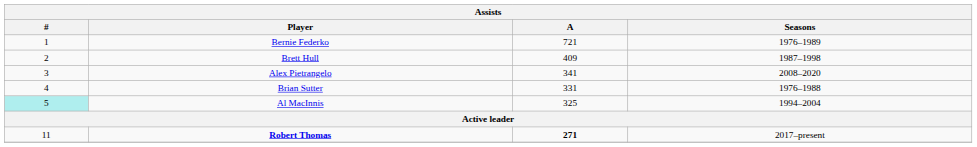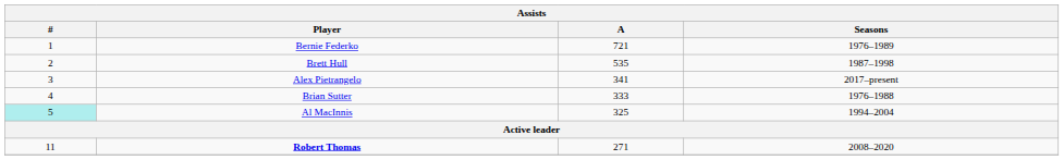 <table class="wikitable" style="text-align: center; font-size: 95%" width="80%">
 <tr>
 <th colspan="4">Assists</th>
 </tr>
 <tr>
 <th>#</th>
 <th>Player</th>
 <th>A</th>
 <th>Seasons</th>
 </tr>
 <tr>
 <td>1</td>
 <td><a href='#'>Bernie Federko</a></td>
 <td>721</td>
 <td>1976–1989</td>
 </tr>
 <tr>
 <td>2</td>
 <td><a href='#'>Brett Hull</a></td>
-<td>409</td>
+<td>535</td>
 <td>1987–1998</td>
 </tr>
 <tr>
 <td>3</td>
 <td><a href='#'>Alex Pietrangelo</a></td>
 <td>341</td>
-<td>2008–2020</td>
+<td>2017–present</td>
 </tr>
 <tr>
 <td>4</td>
 <td><a href='#'>Brian Sutter</a></td>
-<td>331</td>
+<td>333</td>
 <td>1976–1988</td>
 </tr>
 <tr>
 <td style="background: paleturquoise;">5</td>
 <td><a href='#'>Al MacInnis</a></td>
 <td>325</td>
 <td>1994–2004</td>
 </tr>
 <tr>
 <th colspan="4">Active leader</th>
 </tr>
 <tr>
 <td>11</td>
 <td><strong><a href='#'>Robert Thomas</a></strong></td>
-<td><strong>271</strong></td>
-<td>2017–present</td>
+<td>271</td>
+<td>2008–2020</td>
 </tr>
 <tr>
 </tr>
 </table>
